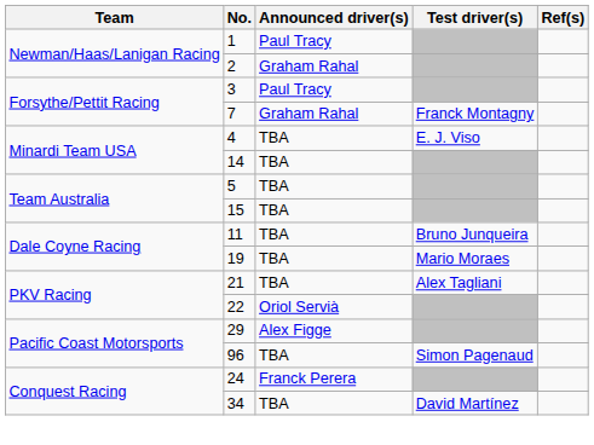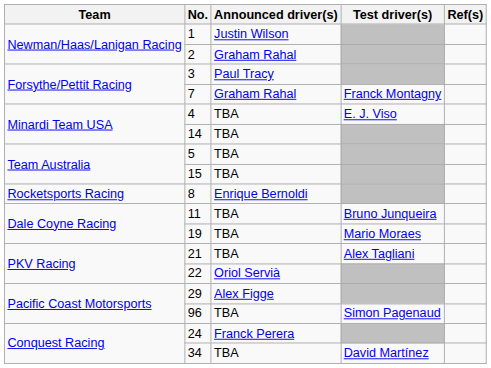 <table class="wikitable" style="font-size: 85%;">
 <tr>
 <th>Team</th>
 <th>No.</th>
 <th>Announced driver(s)</th>
 <th>Test driver(s)</th>
 <th>Ref(s)</th>
 </tr>
 <tr>
 <td rowspan="2" nowrap=""> <a href='#'>Newman/Haas/Lanigan Racing</a></td>
 <td>1</td>
-<td> <a href='#'>Paul Tracy</a></td>
+<td> <a href='#'>Justin Wilson</a></td>
 <td style="background: silver" align="center" data-sort-value="2"></td>
 <td></td>
 </tr>
 <tr>
 <td>2</td>
 <td> <a href='#'>Graham Rahal</a></td>
 <td style="background: silver" align="center" data-sort-value="2"></td>
 <td></td>
 </tr>
 <tr>
 <td rowspan="2"> <a href='#'>Forsythe/Pettit Racing</a></td>
 <td>3</td>
 <td> <a href='#'>Paul Tracy</a></td>
 <td style="background: silver" align="center" data-sort-value="2"></td>
 <td></td>
 </tr>
 <tr>
 <td>7</td>
 <td> <a href='#'>Graham Rahal</a></td>
 <td> <a href='#'>Franck Montagny</a></td>
 <td></td>
 </tr>
 <tr>
 <td rowspan="2"> <a href='#'>Minardi Team USA</a></td>
 <td>4</td>
 <td> TBA</td>
 <td> <a href='#'>E. J. Viso</a></td>
 <td></td>
 </tr>
 <tr>
 <td>14</td>
 <td> TBA</td>
 <td style="background: silver" align="center" data-sort-value="2"></td>
 <td></td>
 </tr>
 <tr>
 <td rowspan="2"> <a href='#'>Team Australia</a></td>
 <td>5</td>
 <td> TBA</td>
 <td style="background: silver" align="center" data-sort-value="2"></td>
 <td></td>
 </tr>
 <tr>
 <td>15</td>
 <td> TBA</td>
+<td style="background: silver" align="center" data-sort-value="2"></td>
+<td></td>
+</tr>
+<tr>
+<td> <a href='#'>Rocketsports Racing</a></td>
+<td>8</td>
+<td nowrap=""> <a href='#'>Enrique Bernoldi</a></td>
 <td style="background: silver" align="center" data-sort-value="2"></td>
 <td></td>
 </tr>
 <tr>
 <td rowspan="2"> <a href='#'>Dale Coyne Racing</a></td>
 <td>11</td>
 <td> TBA</td>
 <td> <a href='#'>Bruno Junqueira</a></td>
 <td></td>
 </tr>
 <tr>
 <td>19</td>
 <td> TBA</td>
 <td> <a href='#'>Mario Moraes</a></td>
 <td></td>
 </tr>
 <tr>
 <td rowspan="2"> <a href='#'>PKV Racing</a></td>
 <td>21</td>
 <td> TBA</td>
 <td> <a href='#'>Alex Tagliani</a></td>
 <td></td>
 </tr>
 <tr>
 <td>22</td>
 <td> <a href='#'>Oriol Servià</a></td>
 <td style="background: silver" align="center" data-sort-value="2"></td>
 <td></td>
 </tr>
 <tr>
 <td rowspan="2"> <a href='#'>Pacific Coast Motorsports</a></td>
 <td>29</td>
 <td> <a href='#'>Alex Figge</a></td>
 <td style="background: silver" align="center" data-sort-value="2"></td>
 <td></td>
 </tr>
 <tr>
 <td>96</td>
 <td> TBA</td>
 <td> <a href='#'>Simon Pagenaud</a></td>
 <td></td>
 </tr>
 <tr>
 <td rowspan="2"> <a href='#'>Conquest Racing</a></td>
 <td>24</td>
 <td> <a href='#'>Franck Perera</a></td>
 <td style="background: silver" align="center" data-sort-value="2"></td>
 <td></td>
 </tr>
 <tr>
 <td>34</td>
 <td> TBA</td>
 <td> <a href='#'>David Martínez</a></td>
 <td></td>
 </tr>
 </table>
